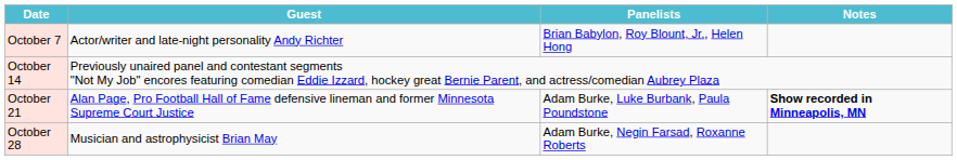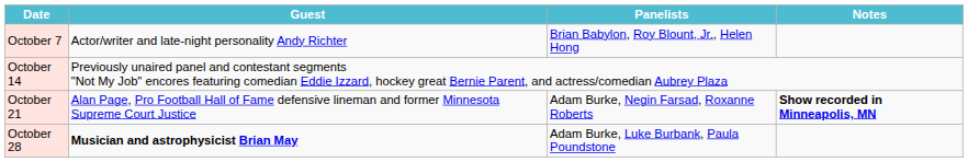 <table class="wikitable">
 <tr>
 <th style="background:#4DBCD0;color:#FFFFFF;">Date</th>
 <th style="background:#4DBCD0;color:#FFFFFF;">Guest</th>
 <th style="background:#4DBCD0;color:#FFFFFF;">Panelists</th>
 <th style="background:#4DBCD0;color:#FFFFFF;">Notes</th>
 </tr>
 <tr>
 <td style="background:#FFE3DF;color:#000000;">October 7</td>
 <td>Actor/writer and late-night personality <a href='#'>Andy Richter</a></td>
 <td><a href='#'>Brian Babylon</a>, <a href='#'>Roy Blount, Jr.</a>, <a href='#'>Helen Hong</a></td>
 <td></td>
 </tr>
 <tr>
 <td style="background:#FFE3DF;color:#000000;">October 14</td>
 <td colspan="3">Previously unaired panel and contestant segments<br>"Not My Job" encores featuring comedian <a href='#'>Eddie Izzard</a>, hockey great <a href='#'>Bernie Parent</a>, and actress/comedian <a href='#'>Aubrey Plaza</a></td>
 </tr>
 <tr>
 <td style="background:#FFE3DF;color:#000000;">October 21</td>
 <td><a href='#'>Alan Page</a>, <a href='#'>Pro Football Hall of Fame</a> defensive lineman and former <a href='#'>Minnesota Supreme Court Justice</a></td>
-<td>Adam Burke, <a href='#'>Luke Burbank</a>, <a href='#'>Paula Poundstone</a></td>
+<td>Adam Burke, <a href='#'>Negin Farsad</a>, <a href='#'>Roxanne Roberts</a></td>
 <td><strong>Show recorded in <a href='#'>Minneapolis, MN</a> </strong></td>
 </tr>
 <tr>
 <td style="background:#FFE3DF;color:#000000;">October 28</td>
-<td>Musician and astrophysicist <a href='#'>Brian May</a></td>
-<td>Adam Burke, <a href='#'>Negin Farsad</a>, <a href='#'>Roxanne Roberts</a></td>
+<td><strong>Musician and astrophysicist <a href='#'>Brian May</a></strong></td>
+<td>Adam Burke, <a href='#'>Luke Burbank</a>, <a href='#'>Paula Poundstone</a></td>
 <td></td>
 </tr>
 </table>
